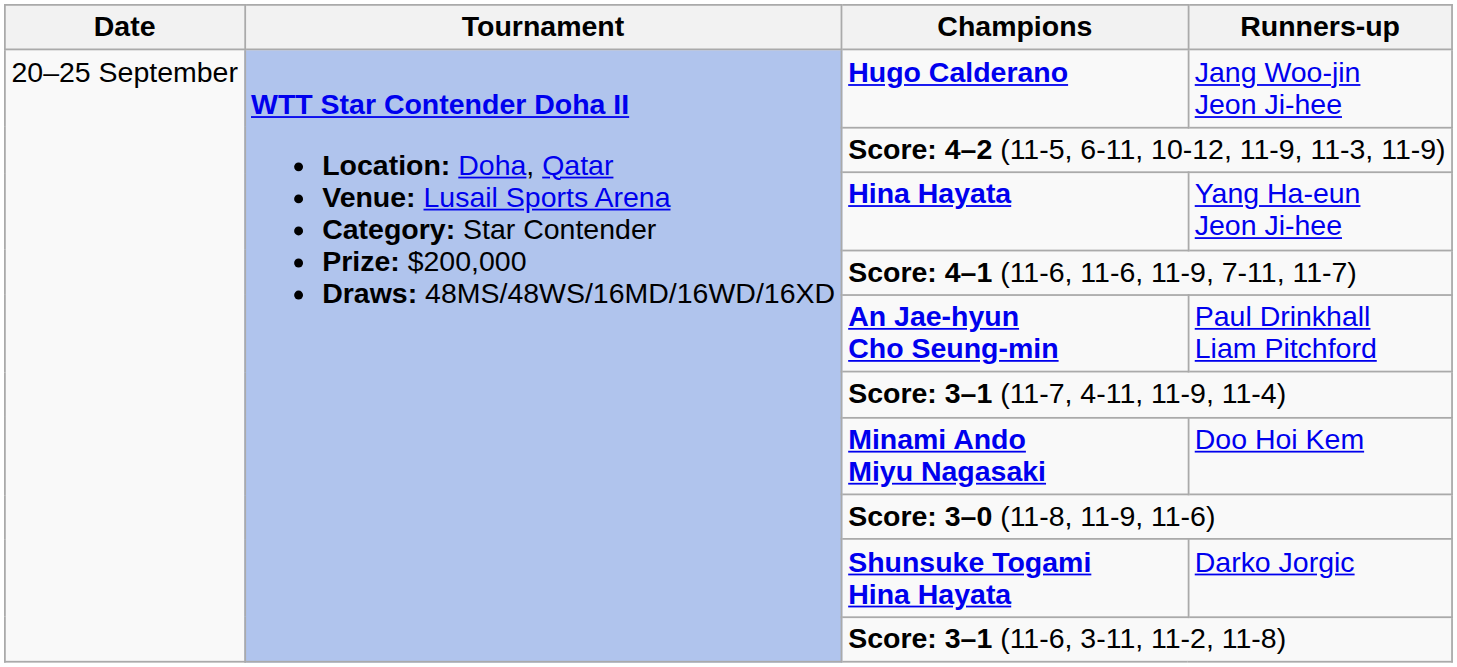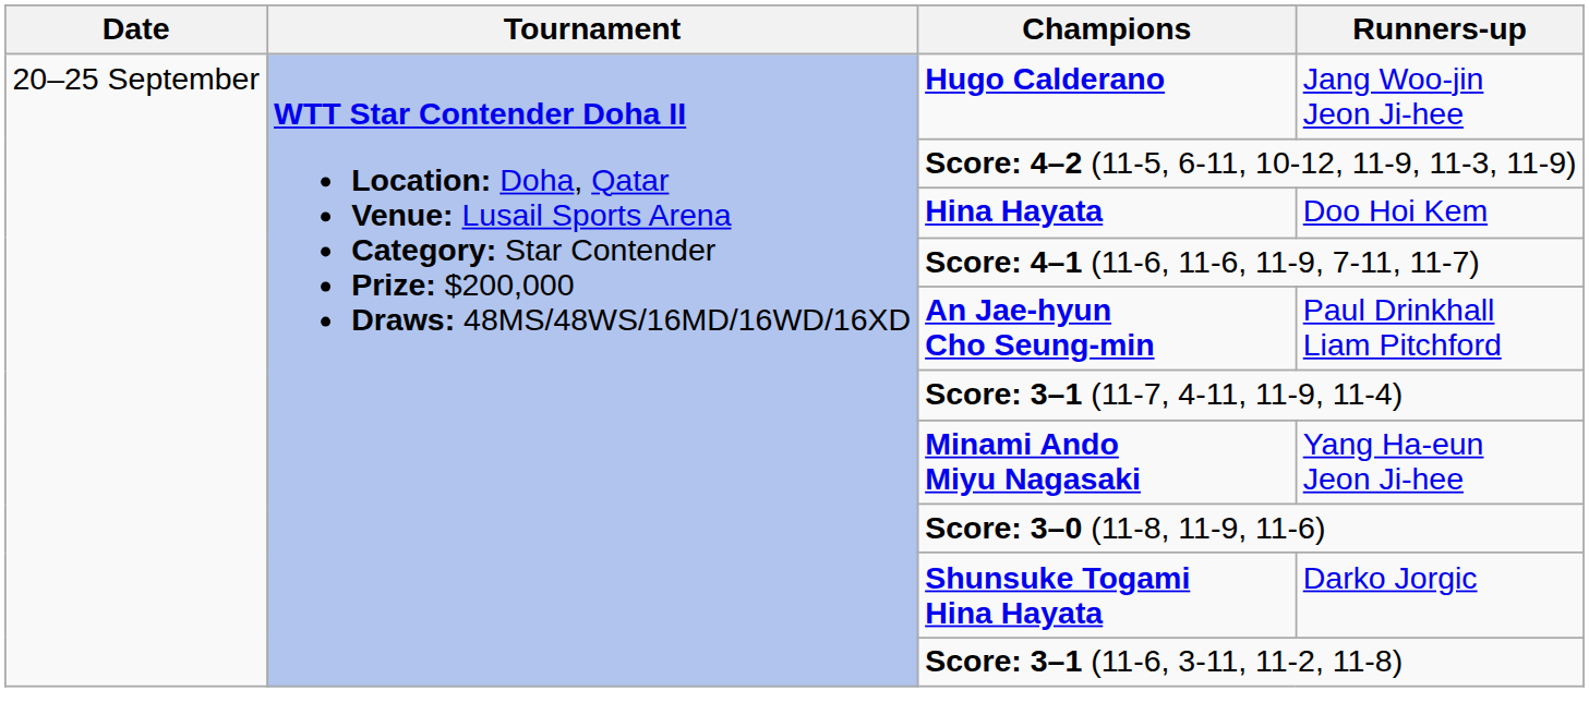 <table class=wikitable>
 <tr>
 <th scope=col>Date</th>
 <th scope=col>Tournament</th>
 <th scope=col>Champions</th>
 <th scope=col>Runners-up</th>
 </tr>
 <tr valign=top>
 <td rowspan=10>20–25 September</td>
 <td style="background:#b0c4ed;" rowspan="10"><br><strong><a href='#'>WTT Star Contender Doha II</a></strong><ul><li><strong>Location:</strong> <a href='#'>Doha</a>, <a href='#'>Qatar</a></li><li><strong>Venue:</strong> <a href='#'>Lusail Sports Arena</a></li><li><strong>Category:</strong> Star Contender</li><li><strong>Prize:</strong> $200,000</li><li><strong>Draws:</strong> 48MS/48WS/16MD/16WD/16XD</li></ul></td>
 <td><strong> <a href='#'>Hugo Calderano</a></strong></td>
 <td> <a href='#'>Jang Woo-jin</a><br> <a href='#'>Jeon Ji-hee</a></td>
 </tr>
 <tr>
 <td colspan=2><strong>Score: 4–2</strong> (11-5, 6-11, 10-12, 11-9, 11-3, 11-9)</td>
 </tr>
 <tr valign=top>
 <td><strong> <a href='#'>Hina Hayata</a></strong></td>
-<td> <a href='#'>Yang Ha-eun</a><br> <a href='#'>Jeon Ji-hee</a></td>
+<td> <a href='#'>Doo Hoi Kem</a></td>
 </tr>
 <tr>
 <td colspan=2><strong>Score: 4–1</strong> (11-6, 11-6, 11-9, 7-11, 11-7)</td>
 </tr>
 <tr valign=top>
 <td><strong> <a href='#'>An Jae-hyun</a><br> <a href='#'>Cho Seung-min</a></strong></td>
 <td> <a href='#'>Paul Drinkhall</a><br> <a href='#'>Liam Pitchford</a></td>
 </tr>
 <tr>
 <td colspan=2><strong>Score: 3–1</strong> (11-7, 4-11, 11-9, 11-4)</td>
 </tr>
 <tr valign=top>
 <td><strong> <a href='#'>Minami Ando</a><br> <a href='#'>Miyu Nagasaki</a></strong></td>
-<td> <a href='#'>Doo Hoi Kem</a></td>
+<td> <a href='#'>Yang Ha-eun</a><br> <a href='#'>Jeon Ji-hee</a></td>
 </tr>
 <tr>
 <td colspan=2><strong>Score: 3–0</strong> (11-8, 11-9, 11-6)</td>
 </tr>
 <tr valign=top>
 <td><strong> <a href='#'>Shunsuke Togami</a><br> <a href='#'>Hina Hayata</a></strong></td>
 <td> <a href='#'>Darko Jorgic</a></td>
 </tr>
 <tr>
 <td colspan=2><strong>Score: 3–1</strong> (11-6, 3-11, 11-2, 11-8)</td>
 </tr>
 </table>
